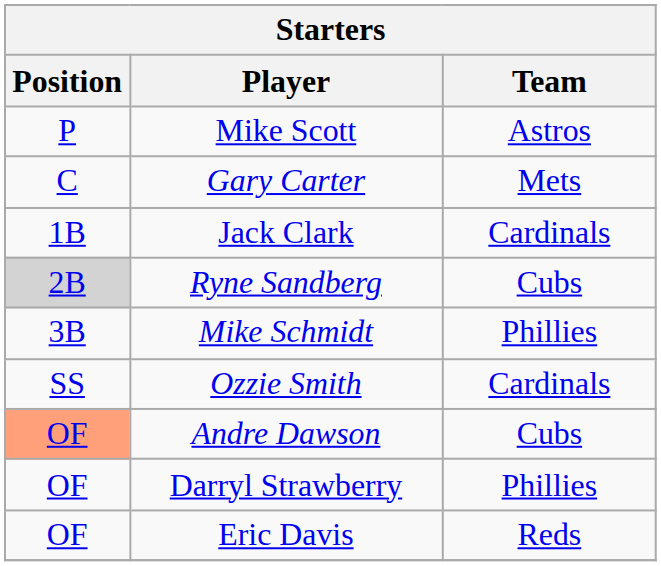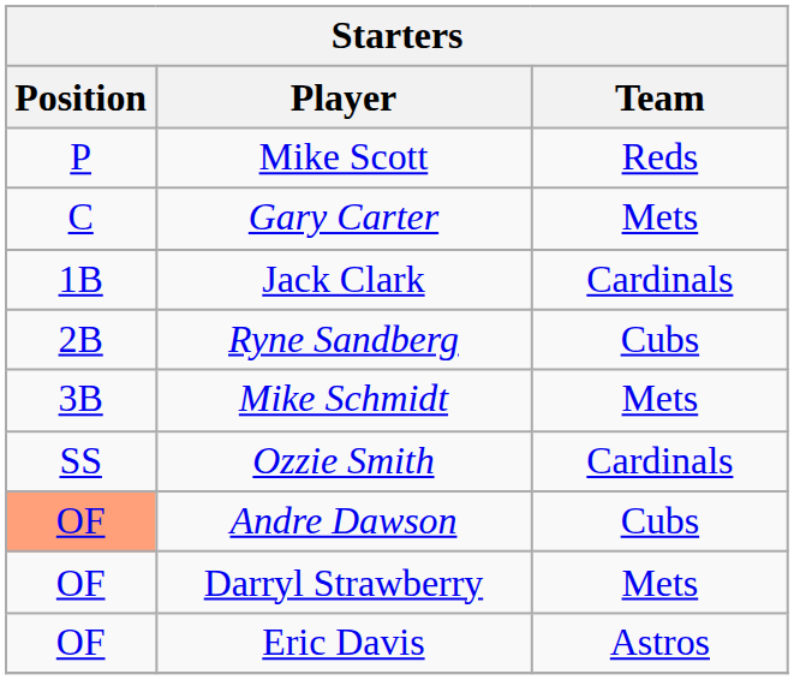 <table class="wikitable" style="font-size: 100%; text-align:center;">
 <tr>
 <th colspan="4">Starters</th>
 </tr>
 <tr>
 <th>Position</th>
 <th width="150">Player</th>
 <th width="100">Team</th>
 </tr>
 <tr>
 <td><a href='#'>P</a></td>
 <td><a href='#'>Mike Scott</a></td>
-<td><a href='#'>Astros</a></td>
+<td><a href='#'>Reds</a></td>
 </tr>
 <tr>
 <td><a href='#'>C</a></td>
 <td><em><a href='#'>Gary Carter</a></em></td>
 <td><a href='#'>Mets</a></td>
 </tr>
 <tr>
 <td><a href='#'>1B</a></td>
 <td><a href='#'>Jack Clark</a></td>
 <td><a href='#'>Cardinals</a></td>
 </tr>
 <tr>
-<td style="background: lightgrey;"><a href='#'>2B</a></td>
+<td><a href='#'>2B</a></td>
 <td><em><a href='#'>Ryne Sandberg</a></em></td>
 <td><a href='#'>Cubs</a></td>
 </tr>
 <tr>
 <td><a href='#'>3B</a></td>
 <td><em><a href='#'>Mike Schmidt</a></em></td>
-<td><a href='#'>Phillies</a></td>
+<td><a href='#'>Mets</a></td>
 </tr>
 <tr i|a Phillie>
 <td><a href='#'>SS</a></td>
 <td><em><a href='#'>Ozzie Smith</a></em></td>
 <td><a href='#'>Cardinals</a></td>
 </tr>
 <tr>
 <td style="background: lightsalmon;"><a href='#'>OF</a></td>
 <td><em><a href='#'>Andre Dawson</a></em></td>
 <td><a href='#'>Cubs</a></td>
 </tr>
 <tr>
 <td><a href='#'>OF</a></td>
 <td><a href='#'>Darryl Strawberry</a></td>
-<td><a href='#'>Phillies</a></td>
+<td><a href='#'>Mets</a></td>
 </tr>
 <tr>
 <td><a href='#'>OF</a></td>
 <td><a href='#'>Eric Davis</a></td>
-<td><a href='#'>Reds</a></td>
+<td><a href='#'>Astros</a></td>
 </tr>
 <tr>
 </tr>
 </table>
